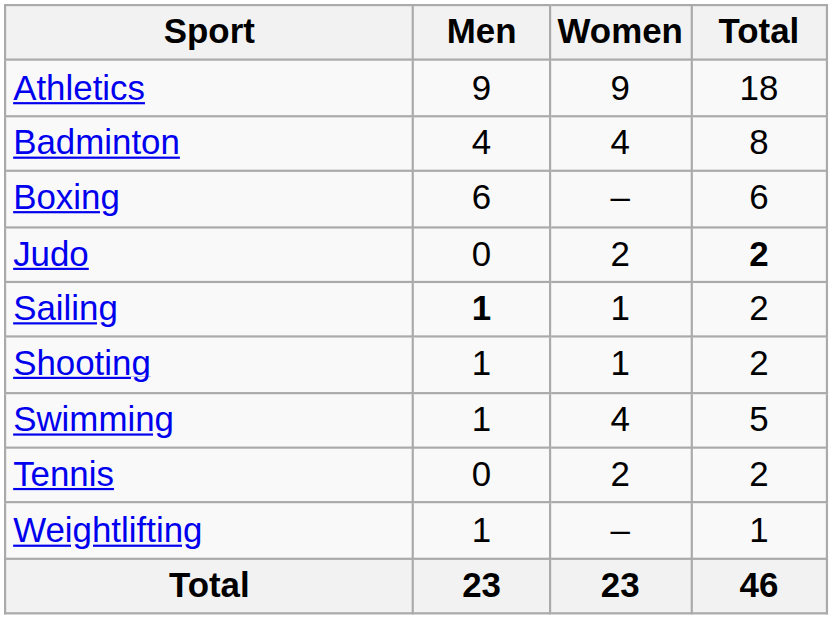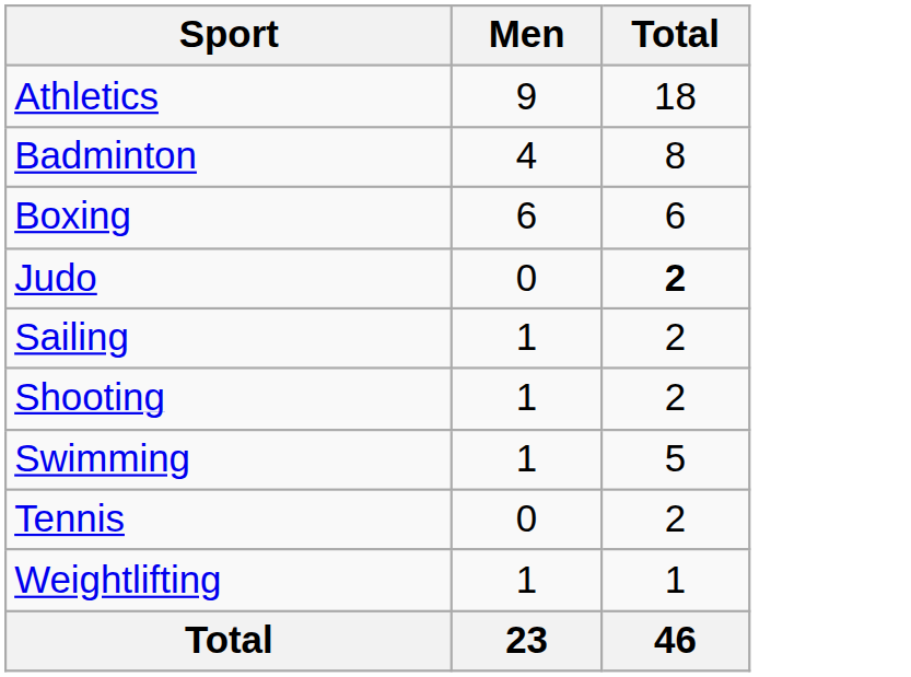 <table class="wikitable sortable" style="text-align:center;">
 <tr>
 <th width=180>Sport</th>
 <th width=55>Men</th>
-<th width=55>Women</th>
 <th width=55>Total</th>
 </tr>
 <tr>
 <td align=left><a href='#'>Athletics</a></td>
-<td>9</td>
 <td>9</td>
 <td>18</td>
 </tr>
 <tr>
 <td align=left><a href='#'>Badminton</a></td>
 <td>4</td>
-<td>4</td>
 <td>8</td>
 </tr>
 <tr>
 <td align=left><a href='#'>Boxing</a></td>
 <td>6</td>
-<td>–</td>
 <td>6</td>
 </tr>
 <tr>
 <td align=left><a href='#'>Judo</a></td>
 <td>0</td>
-<td>2</td>
 <td><strong>2</strong></td>
 </tr>
 <tr>
 <td align=left><a href='#'>Sailing</a></td>
-<td><strong>1</strong></td>
 <td>1</td>
 <td>2</td>
 </tr>
 <tr>
 <td align=left><a href='#'>Shooting</a></td>
 <td>1</td>
-<td>1</td>
 <td>2</td>
 </tr>
 <tr>
 <td align=left><a href='#'>Swimming</a></td>
 <td>1</td>
-<td>4</td>
 <td>5</td>
 </tr>
 <tr>
 <td align=left><a href='#'>Tennis</a></td>
 <td>0</td>
 <td>2</td>
-<td>2</td>
 </tr>
 <tr>
 <td align=left><a href='#'>Weightlifting</a></td>
 <td>1</td>
-<td>–</td>
 <td>1</td>
 </tr>
 <tr>
 <th>Total</th>
 <th>23</th>
-<th>23</th>
 <th>46</th>
 </tr>
 </table>
